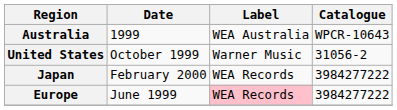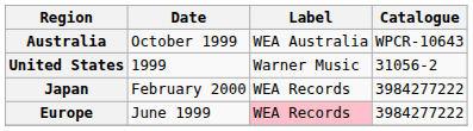 <table class="wikitable plainrowheaders">
 <tr>
 <th scope="col">Region</th>
 <th scope="col">Date</th>
 <th scope="col">Label</th>
 <th scope="col">Catalogue</th>
 </tr>
 <tr>
 <th scope="row">Australia</th>
-<td>1999</td>
+<td>October 1999</td>
 <td>WEA Australia</td>
 <td>WPCR-10643</td>
 </tr>
 <tr>
 <th scope="row">United States</th>
-<td>October 1999</td>
+<td>1999</td>
 <td>Warner Music</td>
 <td>31056-2</td>
 </tr>
 <tr>
 <th scope="row">Japan</th>
 <td>February 2000</td>
 <td>WEA Records</td>
 <td>3984277222</td>
 </tr>
 <tr>
 <th scope="row">Europe</th>
 <td>June 1999</td>
 <td style="background: pink;">WEA Records</td>
 <td>3984277222</td>
 </tr>
 <tr>
 </tr>
 </table>
